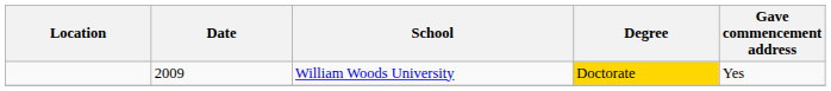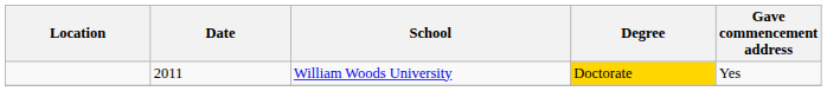 <table class="wikitable" style="width:100%;">
 <tr>
 <th style="width:20%;">Location</th>
 <th style="width:20%;">Date</th>
 <th style="width:40%;">School</th>
 <th style="width:20%;">Degree</th>
 <th style="width:20%;">Gave commencement address</th>
 </tr>
 <tr>
 <td></td>
-<td>2009</td>
+<td>2011</td>
 <td><a href='#'>William Woods University</a></td>
 <td style="background: gold;">Doctorate</td>
 <td>Yes</td>
 </tr>
 <tr>
 </tr>
 </table>
